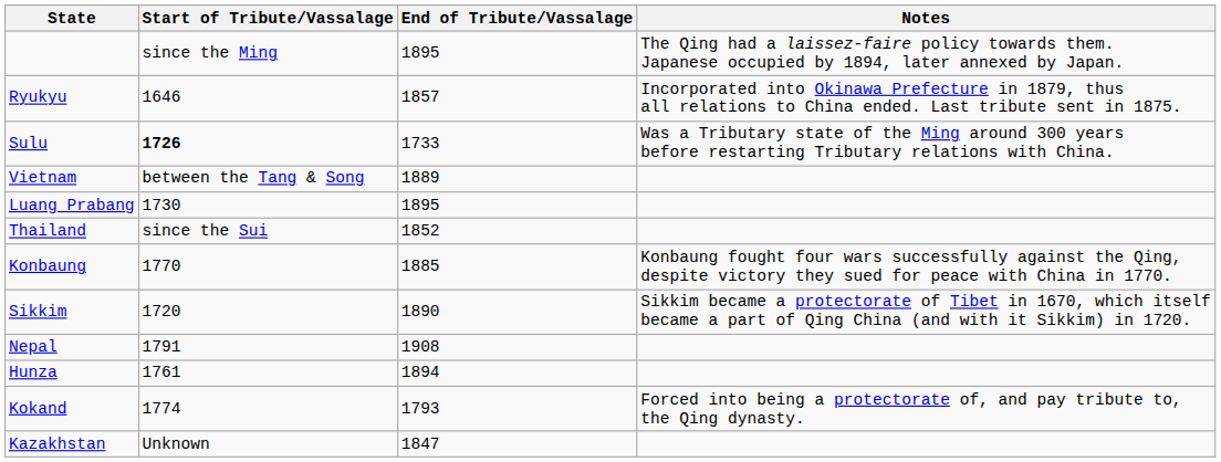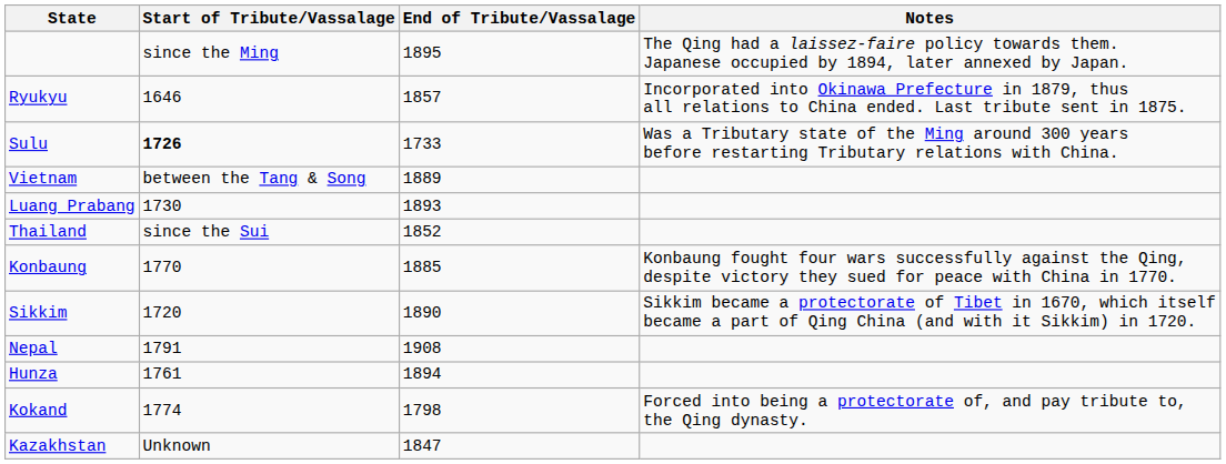 <table class="wikitable">
 <tr>
 <th>State</th>
 <th>Start of Tribute/Vassalage</th>
 <th>End of Tribute/Vassalage</th>
 <th>Notes</th>
 </tr>
 <tr>
 <td></td>
 <td>since the <a href='#'>Ming</a></td>
 <td>1895</td>
 <td>The Qing had a <em>laissez-faire</em> policy towards them.<br>Japanese occupied by 1894, later annexed by Japan.</td>
 </tr>
 <tr>
 <td> <a href='#'>Ryukyu</a></td>
 <td>1646</td>
 <td>1857</td>
 <td>Incorporated into <a href='#'>Okinawa Prefecture</a> in 1879, thus<br>all relations to China ended. Last tribute sent in 1875.</td>
 </tr>
 <tr>
 <td> <a href='#'>Sulu</a></td>
 <td><strong>1726</strong></td>
 <td>1733</td>
 <td>Was a Tributary state of the <a href='#'>Ming</a> around 300 years<br>before restarting Tributary relations with China.</td>
 </tr>
 <tr>
 <td> <a href='#'>Vietnam</a></td>
 <td>between the <a href='#'>Tang</a> & <a href='#'>Song</a></td>
 <td>1889</td>
 <td></td>
 </tr>
 <tr>
 <td> <a href='#'>Luang Prabang</a></td>
 <td>1730</td>
-<td>1895</td>
+<td>1893</td>
 <td></td>
 </tr>
 <tr>
 <td> <a href='#'>Thailand</a></td>
 <td>since the <a href='#'>Sui</a></td>
 <td>1852</td>
 <td></td>
 </tr>
 <tr>
 <td> <a href='#'>Konbaung</a></td>
 <td>1770</td>
 <td>1885</td>
 <td>Konbaung fought four wars successfully against the Qing,<br>despite victory they sued for peace with China in 1770.</td>
 </tr>
 <tr>
 <td> <a href='#'>Sikkim</a></td>
 <td>1720</td>
 <td>1890</td>
 <td>Sikkim became a <a href='#'>protectorate</a> of <a href='#'>Tibet</a> in 1670, which itself<br>became a part of Qing China (and with it Sikkim) in 1720.</td>
 </tr>
 <tr>
 <td> <a href='#'>Nepal</a></td>
 <td>1791</td>
 <td>1908</td>
 <td></td>
 </tr>
 <tr>
 <td> <a href='#'>Hunza</a></td>
 <td>1761</td>
 <td>1894</td>
 <td></td>
 </tr>
 <tr>
 <td> <a href='#'>Kokand</a></td>
 <td>1774</td>
-<td>1793</td>
+<td>1798</td>
 <td>Forced into being a <a href='#'>protectorate</a> of, and pay tribute to,<br>the Qing dynasty.</td>
 </tr>
 <tr>
 <td> <a href='#'>Kazakhstan</a></td>
 <td>Unknown</td>
 <td>1847</td>
 <td></td>
 </tr>
 </table>
